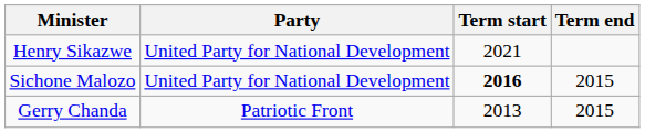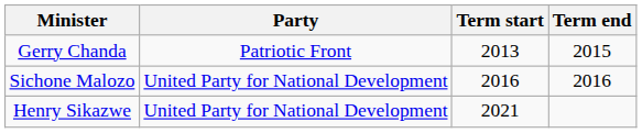 <table class="wikitable sortable" style=text-align:center>
 <tr>
 <th>Minister</th>
 <th>Party</th>
 <th>Term start</th>
 <th>Term end</th>
 </tr>
 <tr>
+<td><a href='#'>Gerry Chanda</a></td>
+<td><a href='#'>Patriotic Front</a></td>
+<td>2013</td>
+<td>2015</td>
+</tr>
+<tr>
+<td><a href='#'>Sichone Malozo</a></td>
+<td><a href='#'>United Party for National Development</a></td>
+<td>2016</td>
+<td>2016</td>
+</tr>
+<tr>
 <td><a href='#'>Henry Sikazwe</a></td>
 <td><a href='#'>United Party for National Development</a></td>
 <td>2021</td>
 <td></td>
 </tr>
-<tr>
-<td><a href='#'>Sichone Malozo</a></td>
-<td><a href='#'>United Party for National Development</a></td>
-<td><strong>2016</strong></td>
-<td>2015</td>
-</tr>
-<tr>
-<td><a href='#'>Gerry Chanda</a></td>
-<td><a href='#'>Patriotic Front</a></td>
-<td>2013</td>
-<td>2015</td>
-</tr>
 </table>
